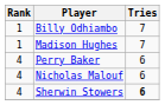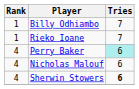 <table class="wikitable sortable">
 <tr>
 <th>Rank</th>
 <th>Player</th>
 <th>Tries</th>
 </tr>
 <tr>
 <td align=center>1</td>
 <td> <a href='#'>Billy Odhiambo</a></td>
 <td align=center>7</td>
 </tr>
 <tr>
 <td align=center>1</td>
-<td> <a href='#'>Madison Hughes</a></td>
+<td> <a href='#'>Rieko Ioane</a></td>
 <td align=center>7</td>
 </tr>
 <tr>
 <td align=center>4</td>
 <td> <a href='#'>Perry Baker</a></td>
-<td align=center>6</td>
+<td align=center style="background: paleturquoise;">6</td>
 </tr>
 <tr>
 <td align=center>4</td>
 <td> <a href='#'>Nicholas Malouf</a></td>
 <td align=center>6</td>
 </tr>
 <tr>
 <td align=center>4</td>
 <td> <a href='#'>Sherwin Stowers</a></td>
 <td align=center><strong>6</strong></td>
 </tr>
 <tr>
 </tr>
 </table>
